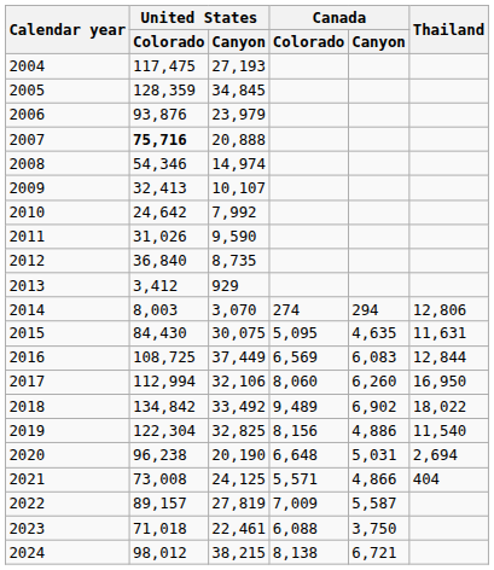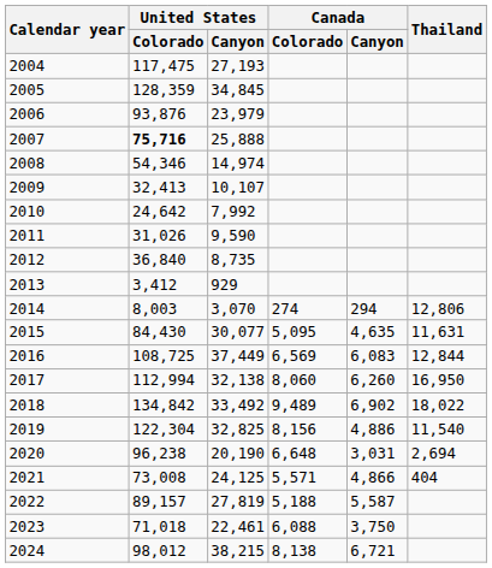 <table class="wikitable">
 <tr>
 <th rowspan=2>Calendar year</th>
 <th colspan="2">United States</th>
 <th colspan="2">Canada</th>
 <th rowspan="2">Thailand</th>
 </tr>
 <tr>
 <th>Colorado</th>
 <th>Canyon</th>
 <th>Colorado</th>
 <th>Canyon</th>
 </tr>
 <tr>
 <td>2004</td>
 <td>117,475</td>
 <td>27,193</td>
 <td></td>
 <td></td>
 <td></td>
 </tr>
 <tr>
 <td>2005</td>
 <td>128,359</td>
 <td>34,845</td>
 <td></td>
 <td></td>
 <td></td>
 </tr>
 <tr>
 <td>2006</td>
 <td>93,876</td>
 <td>23,979</td>
 <td></td>
 <td></td>
 <td></td>
 </tr>
 <tr>
 <td>2007</td>
 <td><strong>75,716</strong></td>
-<td>20,888</td>
+<td>25,888</td>
 <td></td>
 <td></td>
 <td></td>
 </tr>
 <tr>
 <td>2008</td>
 <td>54,346</td>
 <td>14,974</td>
 <td></td>
 <td></td>
 <td></td>
 </tr>
 <tr>
 <td>2009</td>
 <td>32,413</td>
 <td>10,107</td>
 <td></td>
 <td></td>
 <td></td>
 </tr>
 <tr>
 <td>2010</td>
 <td>24,642</td>
 <td>7,992</td>
 <td></td>
 <td></td>
 <td></td>
 </tr>
 <tr>
 <td>2011</td>
 <td>31,026</td>
 <td>9,590</td>
 <td></td>
 <td></td>
 <td></td>
 </tr>
 <tr>
 <td>2012</td>
 <td>36,840</td>
 <td>8,735</td>
 <td></td>
 <td></td>
 <td></td>
 </tr>
 <tr>
 <td>2013</td>
 <td>3,412</td>
 <td>929</td>
 <td></td>
 <td></td>
 <td></td>
 </tr>
 <tr>
 <td>2014</td>
 <td>8,003</td>
 <td>3,070</td>
 <td>274</td>
 <td>294</td>
 <td>12,806</td>
 </tr>
 <tr>
 <td>2015</td>
 <td>84,430</td>
-<td>30,075</td>
+<td>30,077</td>
 <td>5,095</td>
 <td>4,635</td>
 <td>11,631</td>
 </tr>
 <tr>
 <td>2016</td>
 <td>108,725</td>
 <td>37,449</td>
 <td>6,569</td>
 <td>6,083</td>
 <td>12,844</td>
 </tr>
 <tr>
 <td>2017</td>
 <td>112,994</td>
-<td>32,106</td>
+<td>32,138</td>
 <td>8,060</td>
 <td>6,260</td>
 <td>16,950</td>
 </tr>
 <tr>
 <td>2018</td>
 <td>134,842</td>
 <td>33,492</td>
 <td>9,489</td>
 <td>6,902</td>
 <td>18,022</td>
 </tr>
 <tr>
 <td>2019</td>
 <td>122,304</td>
 <td>32,825</td>
 <td>8,156</td>
 <td>4,886</td>
 <td>11,540</td>
 </tr>
 <tr>
 <td>2020</td>
 <td>96,238</td>
 <td>20,190</td>
 <td>6,648</td>
-<td>5,031</td>
+<td>3,031</td>
 <td>2,694</td>
 </tr>
 <tr>
 <td>2021</td>
 <td>73,008</td>
 <td>24,125</td>
 <td>5,571</td>
 <td>4,866</td>
 <td>404</td>
 </tr>
 <tr>
 <td>2022</td>
 <td>89,157</td>
 <td>27,819</td>
-<td>7,009</td>
+<td>5,188</td>
 <td>5,587</td>
 <td></td>
 </tr>
 <tr>
 <td>2023</td>
 <td>71,018</td>
 <td>22,461</td>
 <td>6,088</td>
 <td>3,750</td>
 <td></td>
 </tr>
 <tr>
 <td>2024</td>
 <td>98,012</td>
 <td>38,215</td>
 <td>8,138</td>
 <td>6,721</td>
 <td></td>
 </tr>
 </table>
